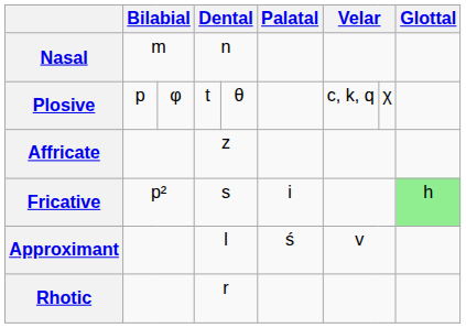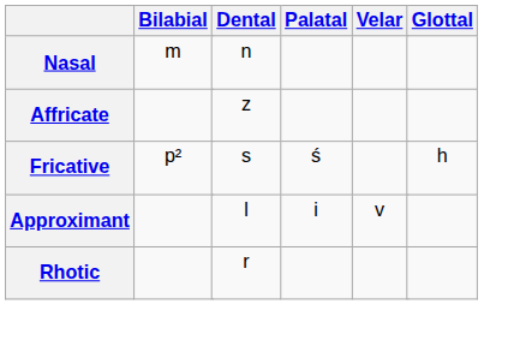 <table class="wikitable">
 <tr>
 <th></th>
 <th colspan="2"><a href='#'>Bilabial</a></th>
 <th colspan="2"><a href='#'>Dental</a></th>
 <th><a href='#'>Palatal</a></th>
 <th colspan="2"><a href='#'>Velar</a></th>
 <th><a href='#'>Glottal</a></th>
 </tr>
 <tr align=center>
 <th><a href='#'>Nasal</a></th>
 <td colspan="2">m<br><br></td>
 <td colspan="2">n<br><br></td>
 <td></td>
 <td colspan="2"></td>
 <td></td>
 </tr>
 <tr align=center>
-<th><a href='#'>Plosive</a></th>
-<td>p<br><br></td>
-<td>φ<br><br></td>
-<td>t<br><br></td>
-<td>θ<br><br></td>
-<td></td>
-<td>c, k, q<br><br>  </td>
-<td>χ<br><br></td>
-<td></td>
-</tr>
-<tr align=center>
 <th><a href='#'>Affricate</a></th>
 <td colspan="2"></td>
 <td colspan="2">z<br><br></td>
 <td></td>
 <td colspan="2"></td>
 <td></td>
 </tr>
 <tr align=center>
 <th><a href='#'>Fricative</a></th>
 <td colspan="2">p²<br><br></td>
 <td colspan="2">s<br><br></td>
-<td>i<br><br></td>
+<td>ś<br><br> </td>
 <td colspan="2"></td>
-<td style="background: lightgreen;">h<br><br></td>
+<td>h<br><br></td>
 </tr>
 <tr align=center>
 <th><a href='#'>Approximant</a></th>
 <td colspan="2"></td>
 <td colspan="2">l<br><br></td>
-<td>ś<br><br> </td>
+<td>i<br><br></td>
 <td colspan="2">v<br><br></td>
 <td></td>
 </tr>
 <tr align=center>
 <th><a href='#'>Rhotic</a></th>
 <td colspan="2"></td>
 <td colspan="2">r<br><br></td>
 <td></td>
 <td colspan="2"></td>
 <td></td>
 </tr>
 </table>
